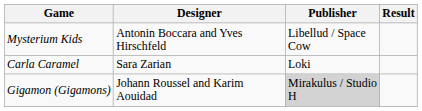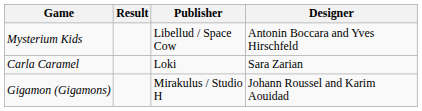 <table class="wikitable">
 <tr>
 <th style="width:140px;">Game</th>
+<th>Result</th>
+<th style="width:120px;">Publisher</th>
 <th style="width:225px;">Designer</th>
-<th style="width:120px;">Publisher</th>
-<th>Result</th>
 </tr>
 <tr>
 <td><em>Mysterium Kids</em></td>
+<td></td>
+<td>Libellud / Space Cow</td>
 <td>Antonin Boccara and Yves Hirschfeld</td>
-<td>Libellud / Space Cow</td>
-<td></td>
 </tr>
 <tr>
 <td><em>Carla Caramel</em></td>
+<td></td>
+<td>Loki</td>
 <td>Sara Zarian</td>
-<td>Loki</td>
-<td></td>
 </tr>
 <tr>
 <td><em>Gigamon (Gigamons)</em></td>
+<td></td>
+<td>Mirakulus / Studio H</td>
 <td>Johann Roussel and Karim Aouidad</td>
-<td style="background: lightgrey;">Mirakulus / Studio H</td>
-<td></td>
 </tr>
 </table>
